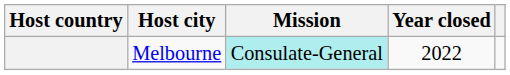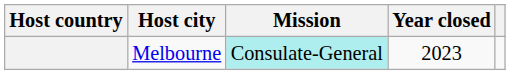 <table class="wikitable plainrowheaders" style="text-align:center;">
 <tr>
 <th scope="col">Host country</th>
 <th scope="col">Host city</th>
 <th scope="col">Mission</th>
 <th scope="col">Year closed</th>
 <th scope="col"></th>
 </tr>
 <tr>
 <th scope="row"></th>
 <td><a href='#'>Melbourne</a></td>
 <td style="background: paleturquoise;">Consulate-General</td>
-<td>2022</td>
+<td>2023</td>
 <td></td>
 </tr>
 </table>
